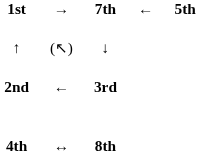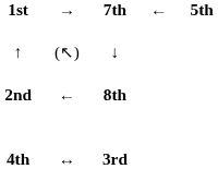 <table cellpadding="10" align="right" style="text-align: center;" class="toccolours">
 <tr>
 <td><strong>1st</strong></td>
 <td>→</td>
 <td><strong>7th</strong></td>
 <td>←</td>
 <td><strong>5th</strong></td>
 </tr>
 <tr>
 <td>↑</td>
 <td>(↖)</td>
 <td>↓</td>
 </tr>
 <tr>
 <td><strong>2nd</strong></td>
 <td>←</td>
-<td><strong>3rd</strong></td>
+<td><strong>8th</strong></td>
 <td></td>
 </tr>
 <tr>
 <td></td>
 <td></td>
 <td></td>
 </tr>
 <tr>
 <td><strong>4th</strong></td>
 <td>↔</td>
-<td><strong>8th</strong></td>
+<td><strong>3rd</strong></td>
 </tr>
 </table>
